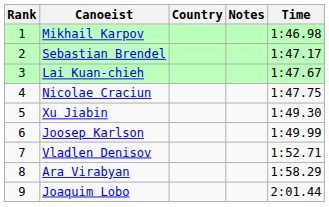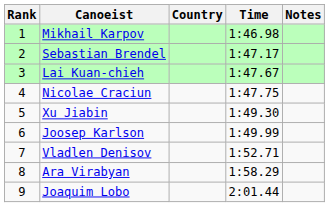 <table class="wikitable" style="text-align:center">
 <tr>
 <th>Rank</th>
 <th>Canoeist</th>
 <th>Country</th>
+<th>Time</th>
 <th>Notes</th>
-<th>Time</th>
 </tr>
 <tr bgcolor=bbffbb>
 <td>1</td>
 <td align="left"><a href='#'>Mikhail Karpov</a></td>
 <td align="left"></td>
+<td>1:46.98</td>
 <td></td>
-<td>1:46.98</td>
 </tr>
 <tr bgcolor=bbffbb>
 <td>2</td>
 <td align="left"><a href='#'>Sebastian Brendel</a></td>
 <td align="left"></td>
+<td>1:47.17</td>
 <td></td>
-<td>1:47.17</td>
 </tr>
 <tr bgcolor=bbffbb>
 <td>3</td>
 <td align="left"><a href='#'>Lai Kuan-chieh</a></td>
 <td align="left"></td>
+<td>1:47.67</td>
 <td></td>
-<td>1:47.67</td>
 </tr>
 <tr>
 <td>4</td>
 <td align="left"><a href='#'>Nicolae Craciun</a></td>
 <td align="left"></td>
+<td>1:47.75</td>
 <td></td>
-<td>1:47.75</td>
 </tr>
 <tr>
 <td>5</td>
 <td align="left"><a href='#'>Xu Jiabin</a></td>
 <td align="left"></td>
+<td>1:49.30</td>
 <td></td>
-<td>1:49.30</td>
 </tr>
 <tr>
 <td>6</td>
 <td align="left"><a href='#'>Joosep Karlson</a></td>
 <td align="left"></td>
+<td>1:49.99</td>
 <td></td>
-<td>1:49.99</td>
 </tr>
 <tr>
 <td>7</td>
 <td align="left"><a href='#'>Vladlen Denisov</a></td>
 <td align="left"></td>
+<td>1:52.71</td>
 <td></td>
-<td>1:52.71</td>
 </tr>
 <tr>
 <td>8</td>
 <td align="left"><a href='#'>Ara Virabyan</a></td>
 <td align="left"></td>
+<td>1:58.29</td>
 <td></td>
-<td>1:58.29</td>
 </tr>
 <tr>
 <td>9</td>
 <td align="left"><a href='#'>Joaquim Lobo</a></td>
 <td align="left"></td>
+<td>2:01.44</td>
 <td></td>
-<td>2:01.44</td>
 </tr>
 </table>
